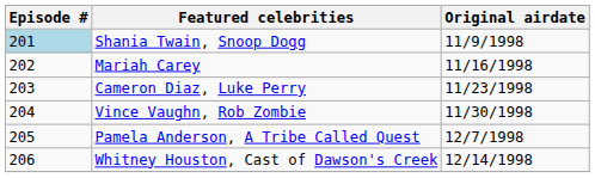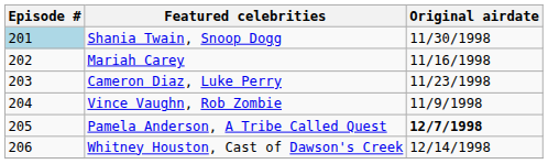 <table class="wikitable">
 <tr>
 <th>Episode #</th>
 <th>Featured celebrities</th>
 <th>Original airdate</th>
 </tr>
 <tr>
 <td style="background: lightblue;">201</td>
 <td><a href='#'>Shania Twain</a>, <a href='#'>Snoop Dogg</a></td>
-<td>11/9/1998</td>
+<td>11/30/1998</td>
 </tr>
 <tr>
 <td>202</td>
 <td><a href='#'>Mariah Carey</a></td>
 <td>11/16/1998</td>
 </tr>
 <tr>
 <td>203</td>
 <td><a href='#'>Cameron Diaz</a>, <a href='#'>Luke Perry</a></td>
 <td>11/23/1998</td>
 </tr>
 <tr>
 <td>204</td>
 <td><a href='#'>Vince Vaughn</a>, <a href='#'>Rob Zombie</a></td>
-<td>11/30/1998</td>
+<td>11/9/1998</td>
 </tr>
 <tr>
 <td>205</td>
 <td><a href='#'>Pamela Anderson</a>, <a href='#'>A Tribe Called Quest</a></td>
-<td>12/7/1998</td>
+<td><strong>12/7/1998</strong></td>
 </tr>
 <tr>
 <td>206</td>
 <td><a href='#'>Whitney Houston</a>, Cast of <a href='#'>Dawson's Creek</a></td>
 <td>12/14/1998</td>
 </tr>
 <tr>
 </tr>
 </table>
